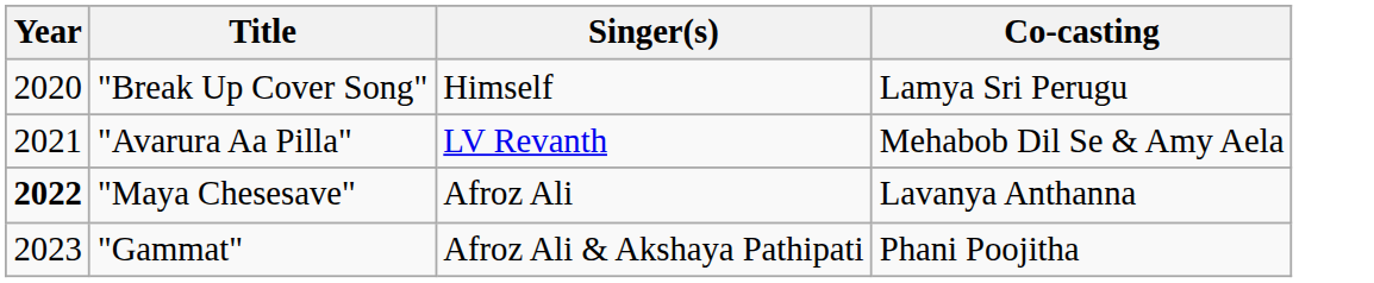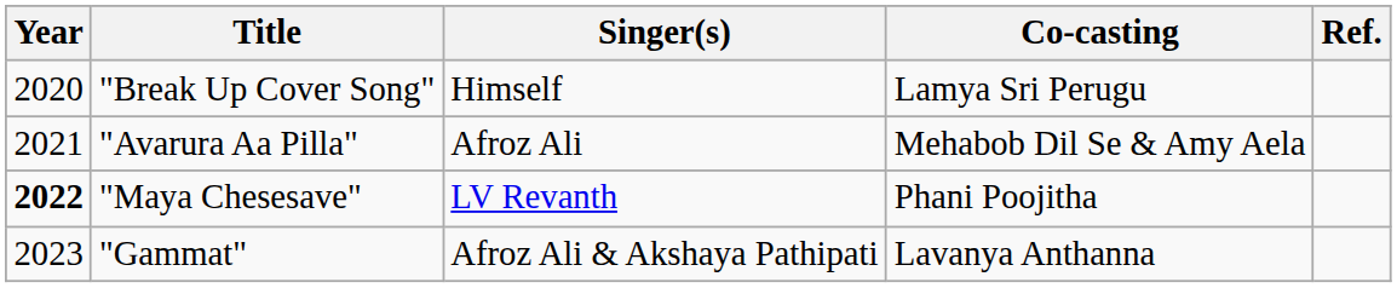 <table class="wikitable">
 <tr>
 <th>Year</th>
 <th>Title</th>
 <th>Singer(s)</th>
 <th>Co-casting</th>
+<th>Ref.</th>
 </tr>
 <tr>
 <td>2020</td>
 <td>"Break Up Cover Song"</td>
 <td>Himself</td>
 <td>Lamya Sri Perugu</td>
+<td></td>
 </tr>
 <tr>
 <td>2021</td>
 <td>"Avarura Aa Pilla"</td>
-<td><a href='#'>LV Revanth</a></td>
+<td>Afroz Ali</td>
 <td>Mehabob Dil Se & Amy Aela</td>
+<td></td>
 </tr>
 <tr>
 <td><strong>2022</strong></td>
 <td>"Maya Chesesave"</td>
-<td>Afroz Ali</td>
-<td>Lavanya Anthanna</td>
+<td><a href='#'>LV Revanth</a></td>
+<td>Phani Poojitha</td>
+<td></td>
 </tr>
 <tr>
 <td>2023</td>
 <td>"Gammat"</td>
 <td>Afroz Ali & Akshaya Pathipati</td>
-<td>Phani Poojitha</td>
+<td>Lavanya Anthanna</td>
+<td></td>
 </tr>
 </table>
